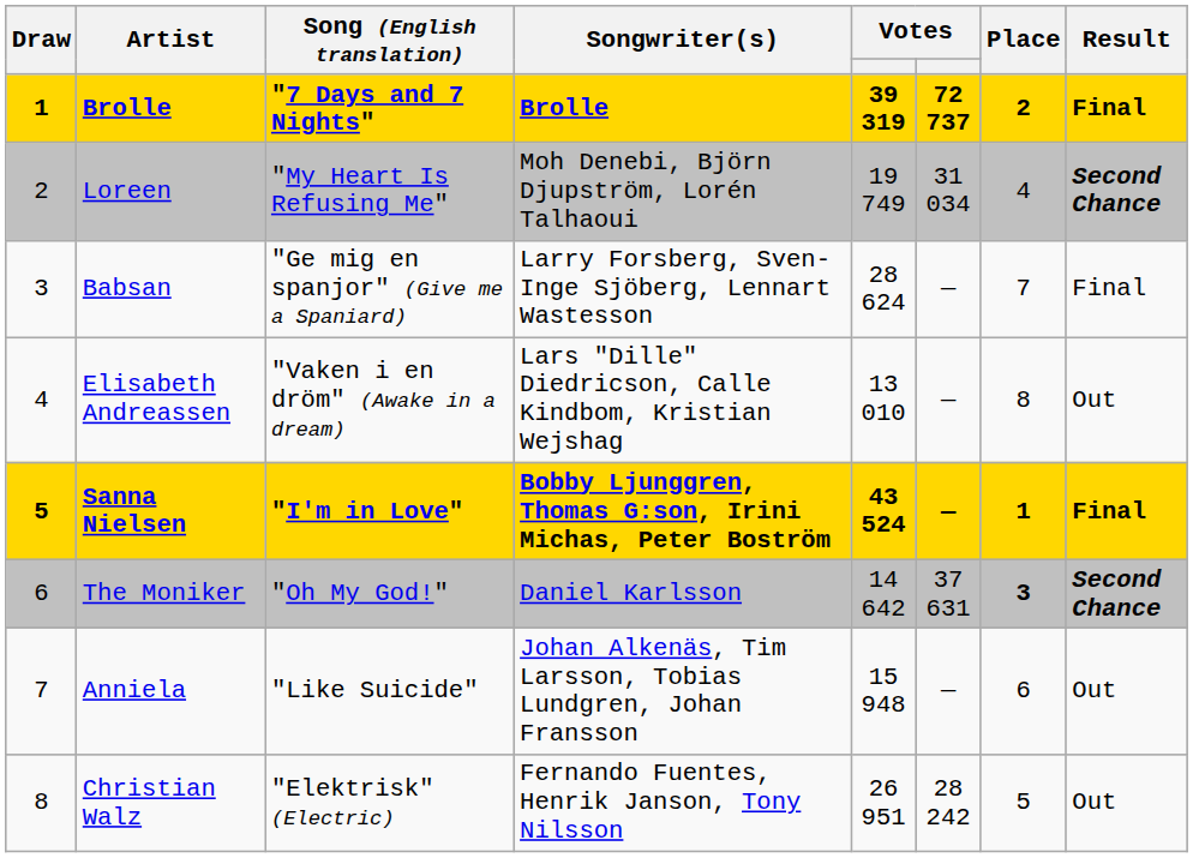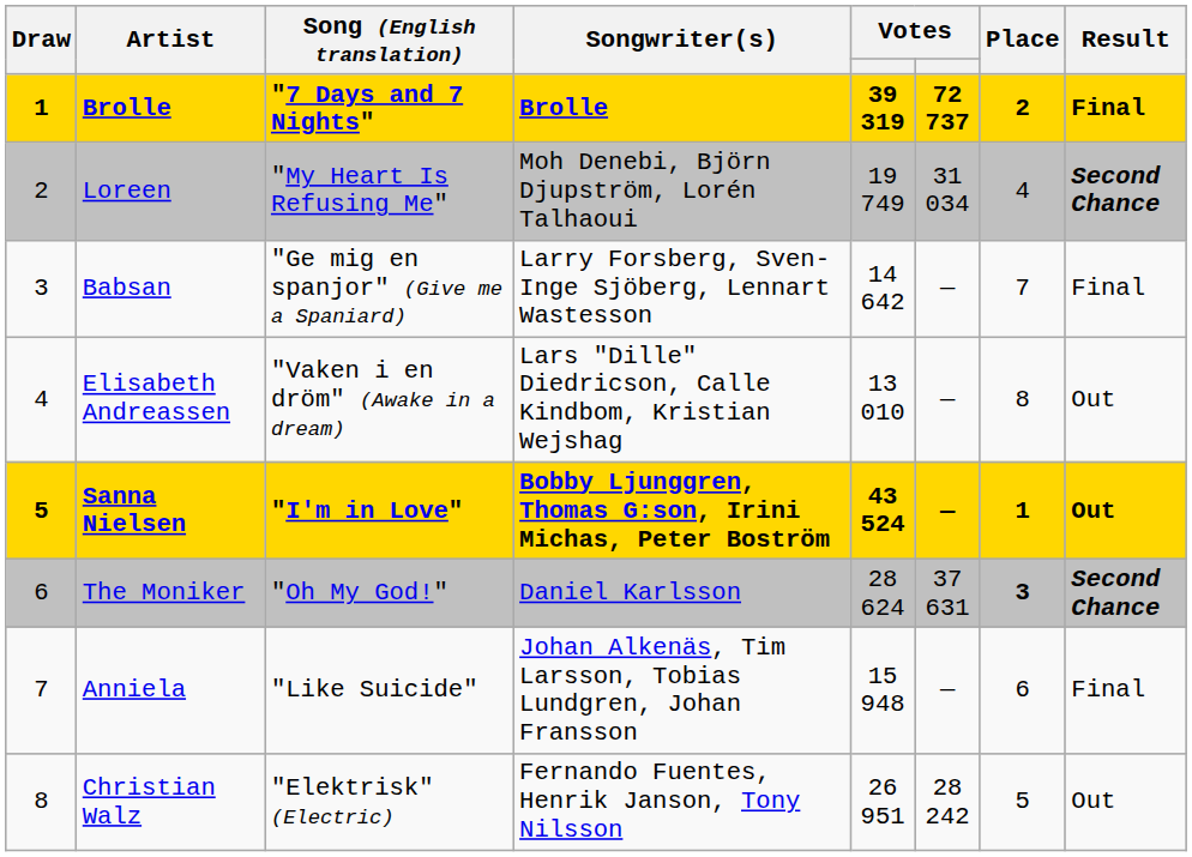 <table class="sortable wikitable" style="margin: 1em auto 1em auto; text-align:center;">
 <tr>
 <th rowspan="2">Draw</th>
 <th rowspan="2">Artist</th>
 <th rowspan="2">Song <small><em>(English translation)</em></small></th>
 <th rowspan="2">Songwriter(s)</th>
 <th colspan="2" class="unsortable">Votes</th>
 <th rowspan="2">Place</th>
 <th rowspan="2">Result</th>
 </tr>
 <tr>
 <th></th>
 <th></th>
 </tr>
 <tr style="font-weight:bold;background:gold;">
 <td><strong>1</strong></td>
 <td align="left"><strong><a href='#'>Brolle</a></strong></td>
 <td align="left"><strong>"<a href='#'>7 Days and 7 Nights</a>"</strong></td>
 <td align="left"><strong><a href='#'>Brolle</a></strong></td>
 <td><strong>39 319</strong></td>
 <td><strong>72 737</strong></td>
 <td>2</td>
 <td align="left">Final</td>
 </tr>
 <tr style="background:silver;">
 <td>2</td>
 <td align="left"><a href='#'>Loreen</a></td>
 <td align="left">"<a href='#'>My Heart Is Refusing Me</a>"</td>
 <td align="left">Moh Denebi, Björn Djupström, Lorén Talhaoui</td>
 <td>19 749</td>
 <td>31 034</td>
 <td>4</td>
 <td align="left"><strong><em>Second Chance</em></strong></td>
 </tr>
 <tr>
 <td>3</td>
 <td align="left"><a href='#'>Babsan</a></td>
 <td align="left">"Ge mig en spanjor" <small><em>(Give me a Spaniard)</em></small></td>
 <td align="left">Larry Forsberg, Sven-Inge Sjöberg, Lennart Wastesson</td>
-<td>28 624</td>
+<td>14 642</td>
 <td>—</td>
 <td>7</td>
 <td align="left">Final</td>
 </tr>
 <tr>
 <td>4</td>
 <td align="left"><a href='#'>Elisabeth Andreassen</a></td>
 <td align="left">"Vaken i en dröm" <small><em>(Awake in a dream)</em></small></td>
 <td align="left">Lars "Dille" Diedricson, Calle Kindbom, Kristian Wejshag</td>
 <td>13 010</td>
 <td>—</td>
 <td>8</td>
 <td align="left">Out</td>
 </tr>
 <tr style="font-weight:bold;background:gold;">
 <td><strong>5</strong></td>
 <td align="left"><strong><a href='#'>Sanna Nielsen</a></strong></td>
 <td align="left"><strong>"<a href='#'>I'm in Love</a>"</strong></td>
 <td align="left"><strong><a href='#'>Bobby Ljunggren</a>, <a href='#'>Thomas G:son</a>, Irini Michas, Peter Boström</strong></td>
 <td><strong>43 524</strong></td>
 <td>—</td>
 <td>1</td>
-<td align="left">Final</td>
+<td align="left">Out</td>
 </tr>
 <tr style="background:silver;">
 <td>6</td>
 <td align="left"><a href='#'>The Moniker</a></td>
 <td align="left">"<a href='#'>Oh My God!</a>"</td>
 <td align="left"><a href='#'>Daniel Karlsson</a></td>
-<td>14 642</td>
+<td>28 624</td>
 <td>37 631</td>
 <td><strong>3</strong></td>
 <td align="left"><strong><em>Second Chance</em></strong></td>
 </tr>
 <tr>
 <td>7</td>
 <td align="left"><a href='#'>Anniela</a></td>
 <td align="left">"Like Suicide"</td>
 <td align="left"><a href='#'>Johan Alkenäs</a>, Tim Larsson, Tobias Lundgren, Johan Fransson</td>
 <td>15 948</td>
 <td>—</td>
 <td>6</td>
-<td align="left">Out</td>
+<td align="left">Final</td>
 </tr>
 <tr>
 <td>8</td>
 <td align="left"><a href='#'>Christian Walz</a></td>
 <td align="left">"Elektrisk" <small><em>(Electric)</em></small></td>
 <td align="left">Fernando Fuentes, Henrik Janson, <a href='#'>Tony Nilsson</a></td>
 <td>26 951</td>
 <td>28 242</td>
 <td>5</td>
 <td align="left">Out</td>
 </tr>
 </table>
